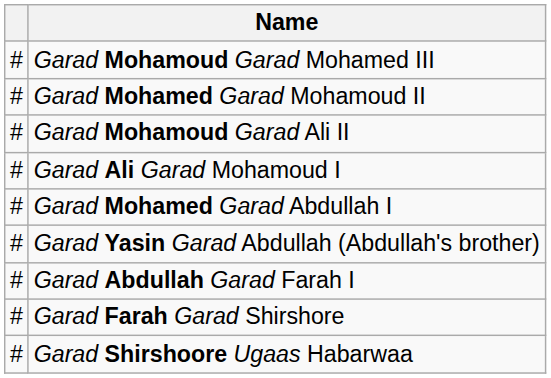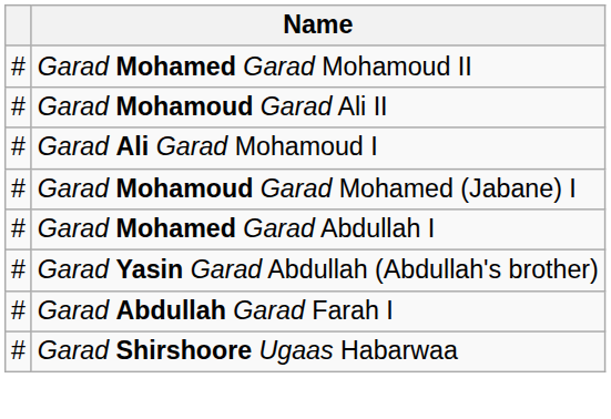 <table class="wikitable">
 <tr>
 <th></th>
 <th>Name</th>
-</tr>
-<tr>
-<td>#</td>
-<td><em>Garad</em> <strong>Mohamoud</strong> <em>Garad</em> Mohamed III</td>
 </tr>
 <tr>
 <td>#</td>
 <td><em>Garad</em> <strong>Mohamed</strong> <em>Garad</em> Mohamoud II</td>
 </tr>
 <tr>
 <td>#</td>
 <td><em>Garad</em> <strong>Mohamoud</strong> <em>Garad</em> Ali II</td>
 </tr>
 <tr>
 <td>#</td>
 <td><em>Garad</em> <strong>Ali</strong> <em>Garad</em> Mohamoud I</td>
 </tr>
 <tr>
 <td>#</td>
+<td><em>Garad</em> <strong>Mohamoud</strong> <em>Garad</em> Mohamed (Jabane) I</td>
+</tr>
+<tr>
+<td>#</td>
 <td><em>Garad</em> <strong>Mohamed</strong> <em>Garad</em> Abdullah I</td>
 </tr>
 <tr>
 <td>#</td>
 <td><em>Garad</em> <strong>Yasin</strong> <em>Garad</em> Abdullah (Abdullah's brother)</td>
 </tr>
 <tr>
 <td>#</td>
 <td><em>Garad</em> <strong>Abdullah</strong> <em>Garad</em> Farah I</td>
 </tr>
 <tr>
 <td>#</td>
-<td><em>Garad</em> <strong>Farah</strong> <em>Garad</em> Shirshore</td>
-</tr>
-<tr>
-<td>#</td>
 <td><em>Garad</em> <strong>Shirshoore</strong> <em>Ugaas</em> Habarwaa</td>
 </tr>
 </table>
